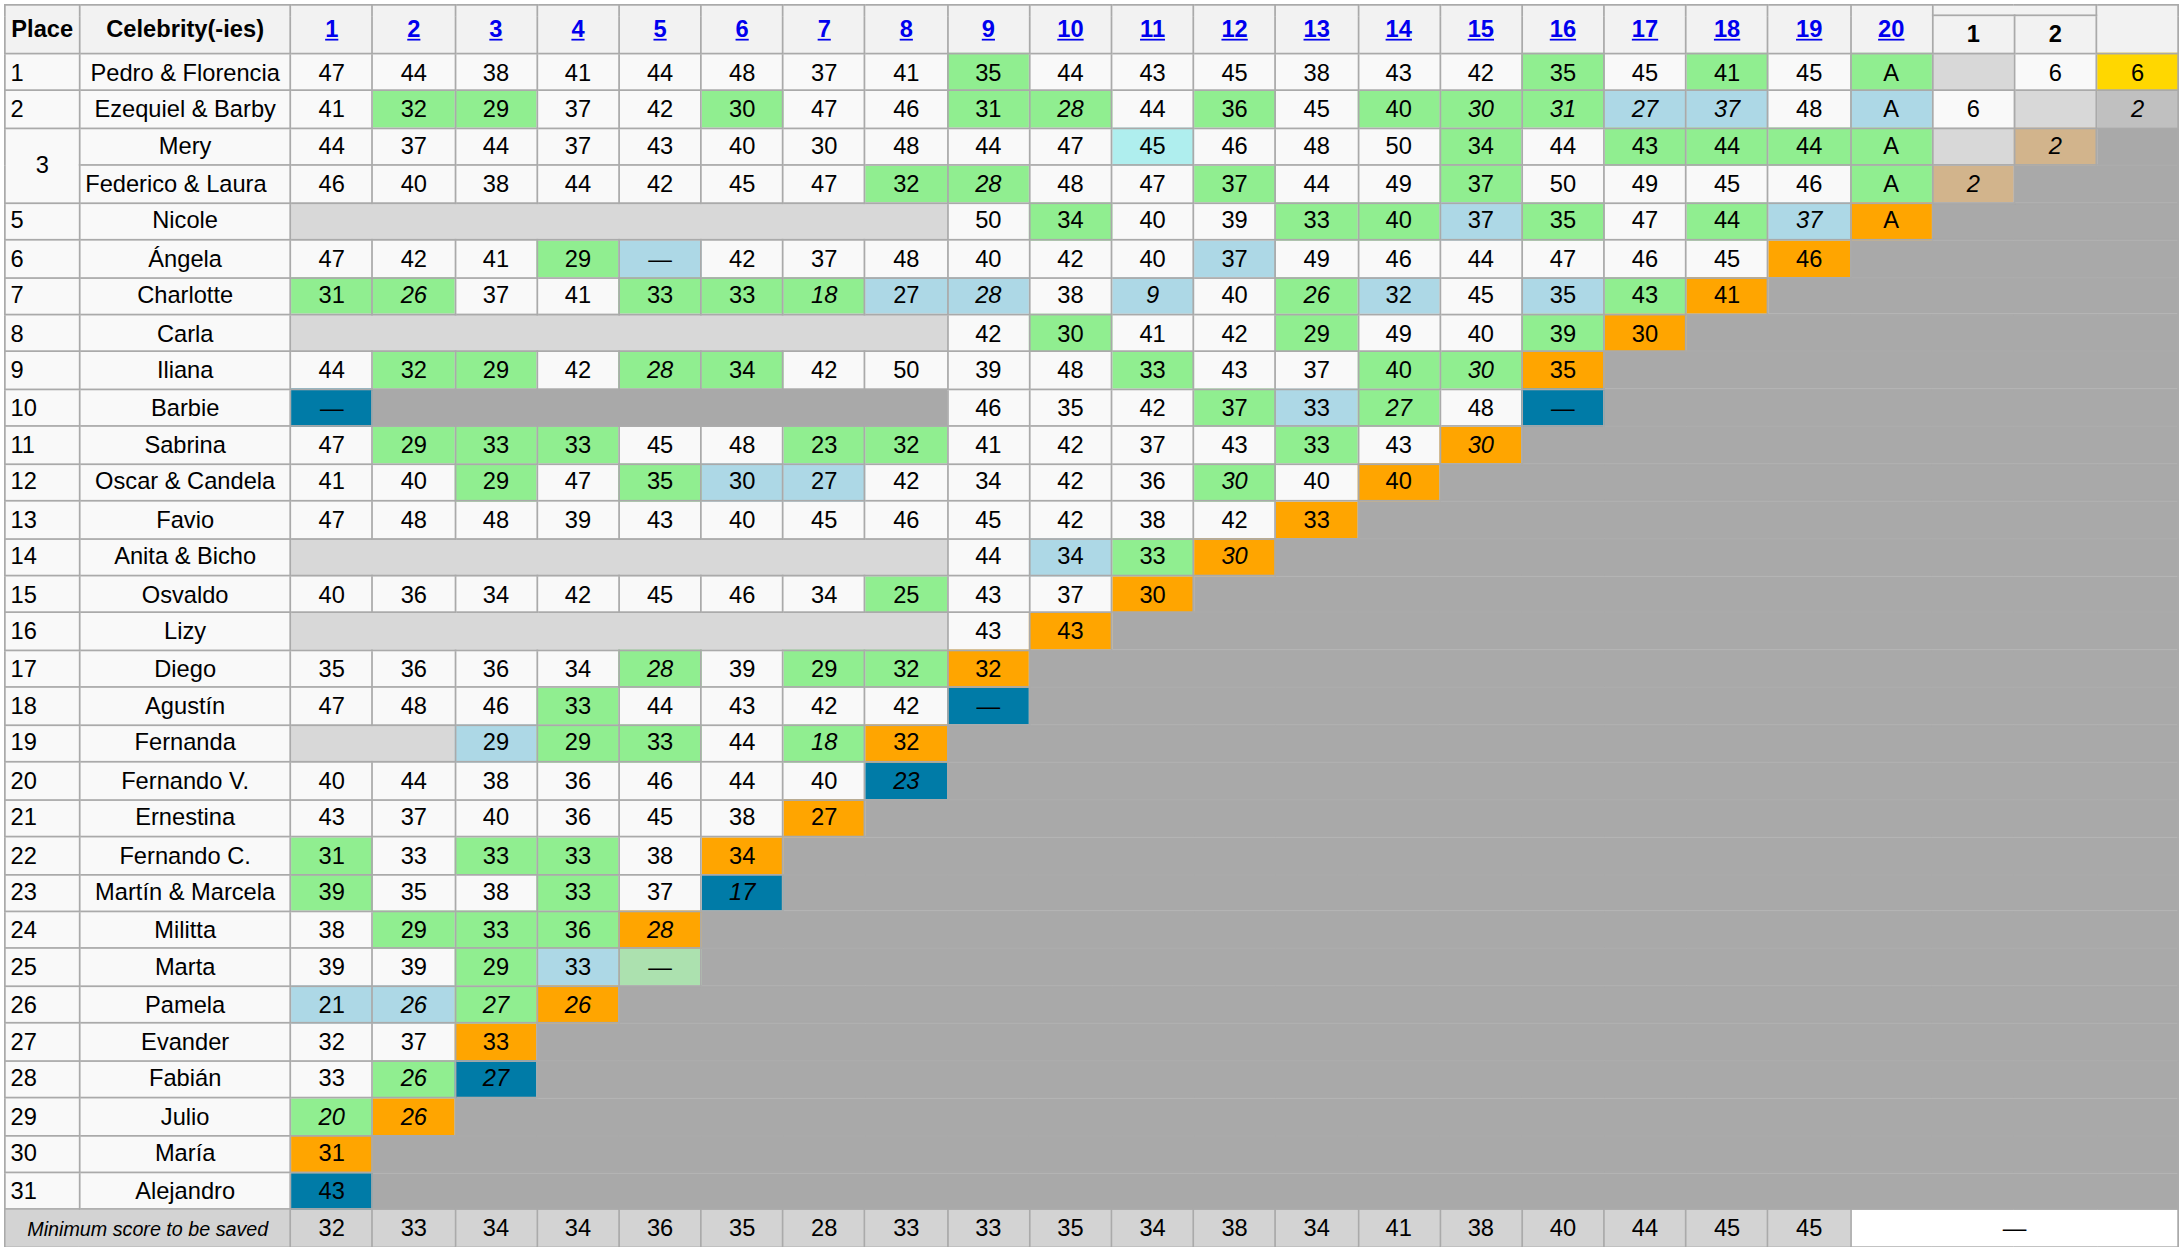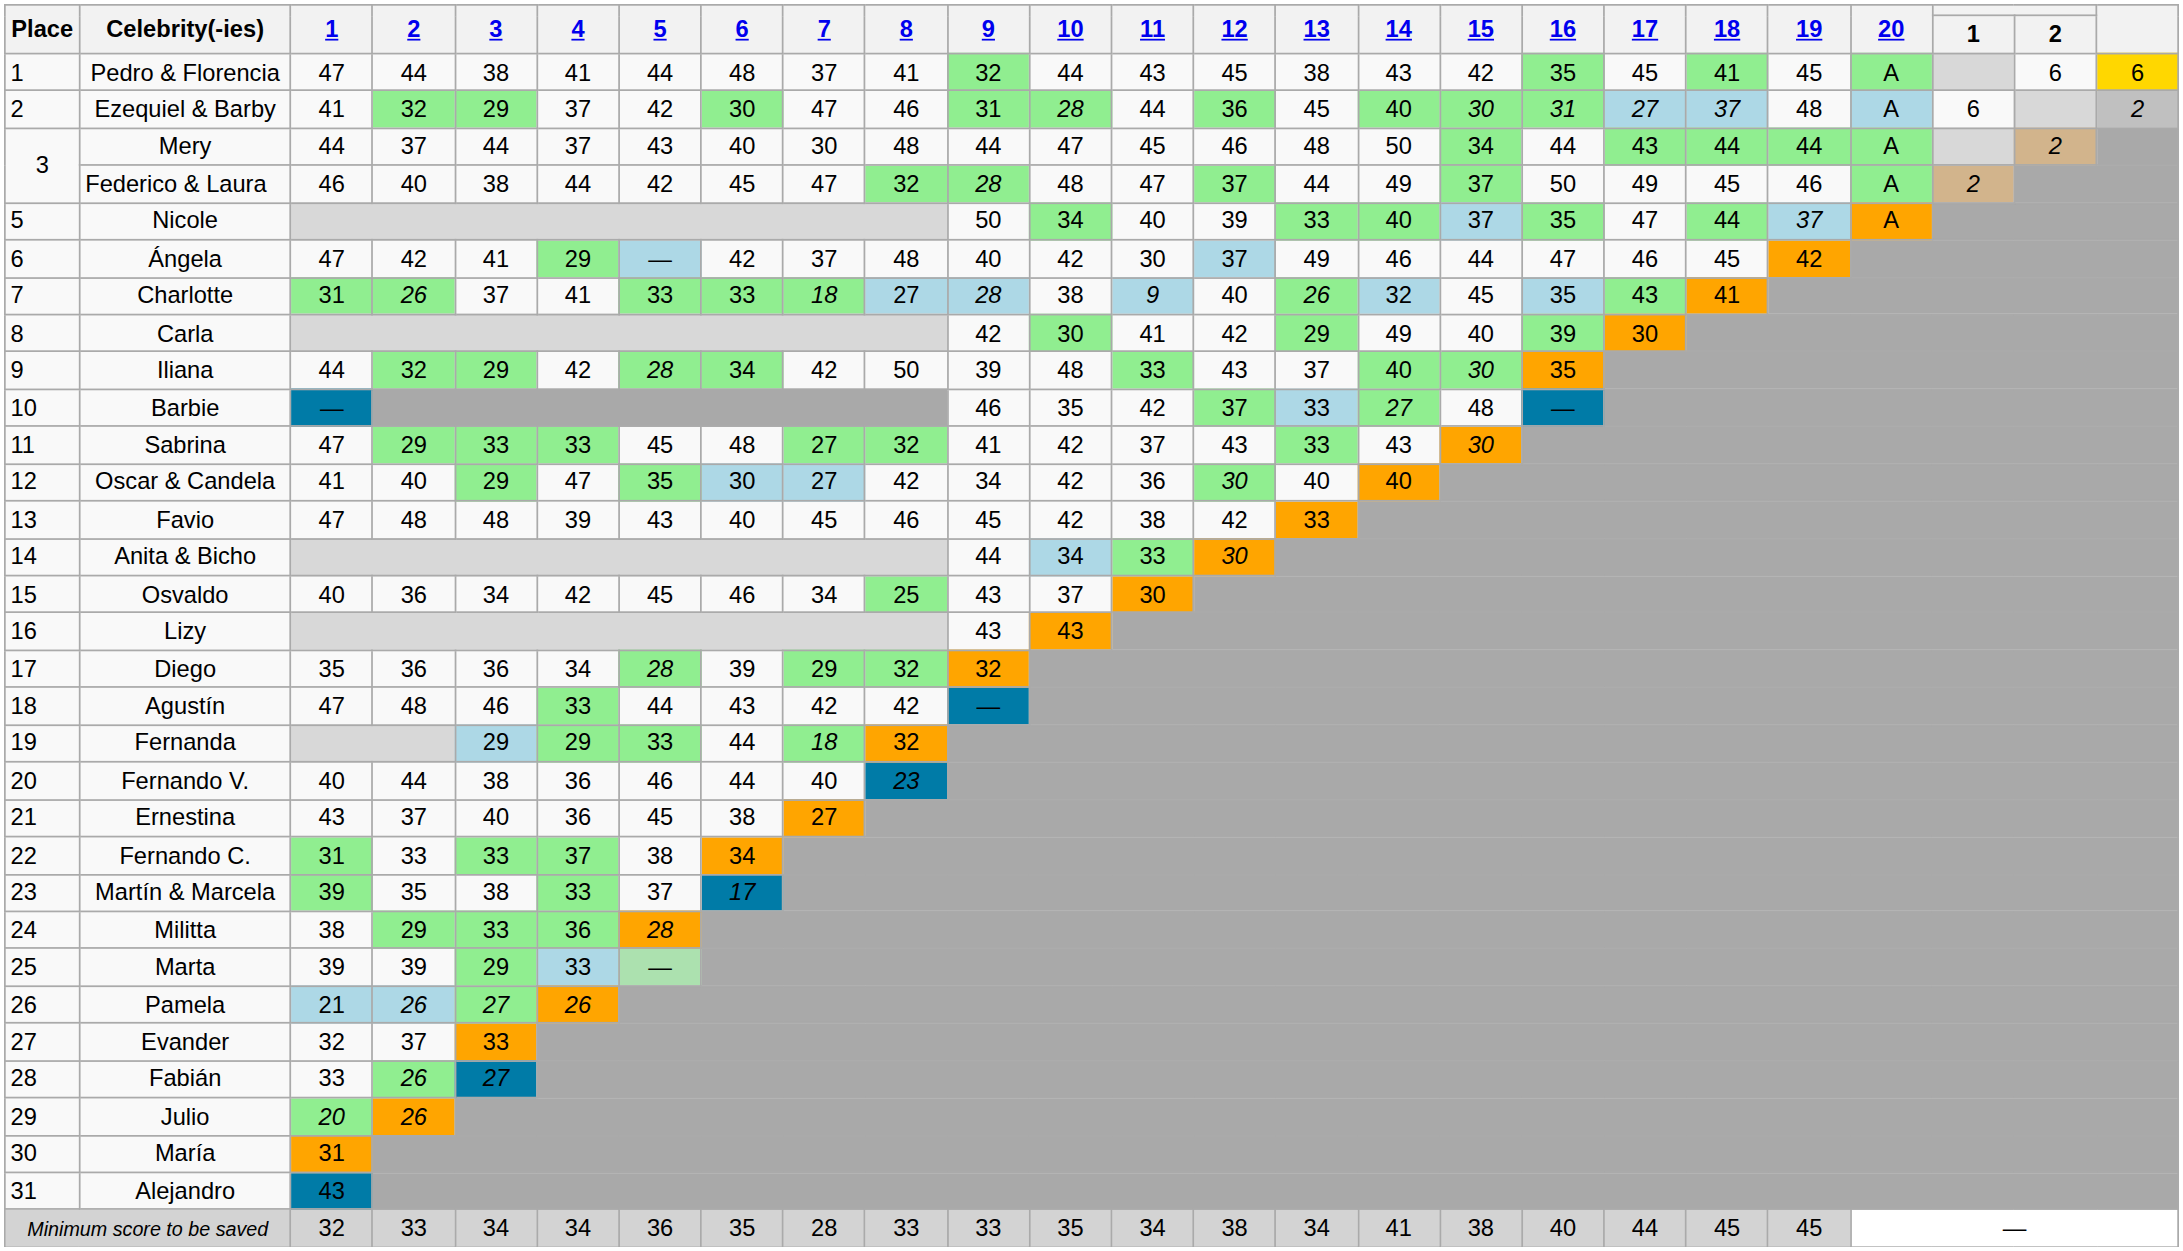 <table class="wikitable" style="font-size:85%; text-align:center">
 <tr>
 <th style="width: 1%;" rowspan="2">Place</th>
 <th style="width: 9%;" rowspan="2">Celebrity(-ies)</th>
 <th style="width: 3.5%;" rowspan="2"><a href='#'>1</a></th>
 <th style="width: 3.5%;" rowspan="2"><a href='#'>2</a></th>
 <th style="width: 3.5%;" rowspan="2"><a href='#'>3</a></th>
 <th style="width: 3.5%;" rowspan="2"><a href='#'>4</a></th>
 <th style="width: 3.5%;" rowspan="2"><a href='#'>5</a></th>
 <th style="width: 3.5%;" rowspan="2"><a href='#'>6</a></th>
 <th style="width: 3.5%;" rowspan="2"><a href='#'>7</a></th>
 <th style="width: 3.5%;" rowspan="2"><a href='#'>8</a></th>
 <th style="width: 3.5%;" rowspan="2"><a href='#'>9</a></th>
 <th style="width: 3.5%;" rowspan="2"><a href='#'>10</a></th>
 <th style="width: 3.5%;" rowspan="2"><a href='#'>11</a></th>
 <th style="width: 3.5%;" rowspan="2"><a href='#'>12</a></th>
 <th style="width: 3.5%;" rowspan="2"><a href='#'>13</a></th>
 <th style="width: 3.5%;" rowspan="2"><a href='#'>14</a></th>
 <th style="width: 3.5%;" rowspan="2"><a href='#'>15</a></th>
 <th style="width: 3.5%;" rowspan="2"><a href='#'>16</a></th>
 <th style="width: 3.5%;" rowspan="2"><a href='#'>17</a></th>
 <th style="width: 3.5%;" rowspan="2"><a href='#'>18</a></th>
 <th style="width: 3.5%;" rowspan="2"><a href='#'>19</a></th>
 <th style="width: 3.5%;" rowspan="2"><a href='#'>20</a></th>
 <th style="width: 3.5%;" colspan="2"></th>
 <th style="width: 3.5%;" rowspan="2"></th>
 </tr>
 <tr>
 <th style="width: 3.5%;">1</th>
 <th style="width: 3.5%;">2</th>
 </tr>
 <tr>
 <td style="text-align:left;">1</td>
 <td>Pedro & Florencia</td>
 <td><span>47</span></td>
 <td>44</td>
 <td>38</td>
 <td>41<small></small></td>
 <td>44<small></small></td>
 <td><span>48</span></td>
 <td>37</td>
 <td>41</td>
-<td style="background:lightgreen;">35</td>
+<td style="background:lightgreen;">32</td>
 <td>44</td>
 <td>43</td>
 <td>45</td>
 <td>38</td>
 <td>43</td>
 <td>42</td>
 <td bgcolor="lightgreen">35</td>
 <td>45</td>
 <td bgcolor="lightgreen">41</td>
 <td>45</td>
 <td bgcolor="lightgreen">A</td>
 <td bgcolor="#d8d8d8"></td>
 <td><span>6</span></td>
 <td bgcolor="gold"><span>6</span></td>
 </tr>
 <tr>
 <td style="text-align:left;">2</td>
 <td>Ezequiel & Barby</td>
 <td>41</td>
 <td bgcolor="lightgreen">32</td>
 <td bgcolor="lightgreen">29</td>
 <td>37</td>
 <td>42</td>
 <td bgcolor="lightgreen">30</td>
 <td><span>47</span></td>
 <td>46</td>
 <td style="background:lightgreen;">31</td>
 <td bgcolor="lightgreen"><span><em>28</em></span></td>
 <td>44</td>
 <td bgcolor="lightgreen">36</td>
 <td>45</td>
 <td bgcolor="lightgreen">40</td>
 <td bgcolor="lightgreen"><span><em>30</em></span></td>
 <td bgcolor="lightgreen"><span><em>31</em></span></td>
 <td bgcolor="lightblue"><span><em>27</em></span></td>
 <td bgcolor="lightblue"><span><em>37</em></span></td>
 <td><span>48</span></td>
 <td bgcolor="lightblue">A</td>
 <td><span>6</span></td>
 <td bgcolor="#d8d8d8"></td>
 <td bgcolor="silver"><span><em>2</em></span></td>
 </tr>
 <tr>
 <td rowspan="2">3</td>
 <td>Mery</td>
 <td>44</td>
 <td>37</td>
 <td>44</td>
 <td>37</td>
 <td>43</td>
 <td>40</td>
 <td>30</td>
 <td>48</td>
 <td>44</td>
 <td>47</td>
-<td style="background: paleturquoise;">45</td>
+<td>45</td>
 <td><span>46</span></td>
 <td>48</td>
 <td><span>50</span></td>
 <td bgcolor="lightgreen">34</td>
 <td>44</td>
 <td bgcolor="lightgreen">43</td>
 <td bgcolor="lightgreen">44</td>
 <td bgcolor="lightgreen">44</td>
 <td bgcolor="lightgreen">A</td>
 <td bgcolor="#d8d8d8"></td>
 <td style="background:tan;"><span><em>2</em></span></td>
 <td bgcolor="darkgray" colspan=3></td>
 </tr>
 <tr>
 <td style="text-align:left;">Federico & Laura</td>
 <td>46</td>
 <td>40</td>
 <td>38</td>
 <td>44</td>
 <td>42</td>
 <td>45</td>
 <td><span>47</span></td>
 <td bgcolor="lightgreen">32</td>
 <td style="background:lightgreen;"><span><em>28</em></span></td>
 <td><span>48</span></td>
 <td><span>47</span></td>
 <td bgcolor="lightgreen">37</td>
 <td>44</td>
 <td>49</td>
 <td bgcolor="lightgreen">37</td>
 <td><span>50</span></td>
 <td><span>49</span></td>
 <td><span>45</span></td>
 <td>46</td>
 <td bgcolor="lightgreen">A</td>
 <td style="background:tan;"><span><em>2</em></span></td>
 <td bgcolor="darkgray" colspan=3></td>
 </tr>
 <tr>
 <td style="text-align:left;">5</td>
 <td>Nicole</td>
 <td colspan="8" style="background:#d8d8d8"></td>
 <td><span>50</span></td>
 <td bgcolor="lightgreen">34</td>
 <td>40</td>
 <td>39</td>
 <td bgcolor="lightgreen">33</td>
 <td bgcolor="lightgreen">40</td>
 <td bgcolor="lightblue">37</td>
 <td bgcolor="lightgreen">35</td>
 <td>47</td>
 <td bgcolor="lightgreen">44</td>
 <td bgcolor="lightblue"><span><em>37</em></span></td>
 <td bgcolor="orange">A</td>
 <td bgcolor="darkgray" colspan=55></td>
 </tr>
 <tr>
 <td style="text-align:left;">6</td>
 <td>Ángela</td>
 <td><span>47</span></td>
 <td>42</td>
 <td>41</td>
 <td bgcolor="lightgreen">29</td>
 <td bgcolor="lightblue">—<small></small></td>
 <td>42</td>
 <td>37</td>
 <td>48</td>
 <td>40</td>
 <td>42</td>
-<td>40</td>
+<td>30</td>
 <td bgcolor="lightblue">37</td>
 <td><span>49</span></td>
 <td>46</td>
 <td>44</td>
 <td>47</td>
 <td>46</td>
 <td><span>45</span></td>
-<td bgcolor="orange">46</td>
+<td bgcolor="orange">42</td>
 <td bgcolor="darkgray" colspan=55></td>
 </tr>
 <tr>
 <td style="text-align:left;">7</td>
 <td>Charlotte</td>
 <td bgcolor="lightgreen">31</td>
 <td bgcolor="lightgreen"><span><em>26</em></span></td>
 <td>37</td>
 <td>41</td>
 <td bgcolor="lightgreen">33</td>
 <td bgcolor="lightgreen">33</td>
 <td bgcolor="lightgreen"><span><em>18</em></span></td>
 <td bgcolor="lightblue">27</td>
 <td bgcolor="lightblue"><span><em>28</em></span></td>
 <td>38</td>
 <td bgcolor="lightblue"><span><em>9</em></span></td>
 <td>40</td>
 <td bgcolor="lightgreen"><span><em>26</em></span></td>
 <td bgcolor="lightblue">32</td>
 <td>45</td>
 <td bgcolor="lightblue">35</td>
 <td bgcolor="lightgreen">43</td>
 <td bgcolor="orange">41</td>
 <td bgcolor="darkgray" colspan=55></td>
 </tr>
 <tr>
 <td style="text-align:left;">8</td>
 <td>Carla</td>
 <td colspan="8" style="background:#d8d8d8"></td>
 <td>42</td>
 <td bgcolor="lightgreen">30</td>
 <td>41</td>
 <td>42</td>
 <td bgcolor="lightgreen">29</td>
 <td>49</td>
 <td>40</td>
 <td bgcolor="lightgreen">39<small></small></td>
 <td bgcolor="orange">30</td>
 <td bgcolor="darkgray" colspan=55></td>
 </tr>
 <tr>
 <td style="text-align:left;">9</td>
 <td>Iliana</td>
 <td>44</td>
 <td bgcolor="lightgreen">32</td>
 <td bgcolor="lightgreen">29</td>
 <td>42</td>
 <td bgcolor="lightgreen"><span><em>28</em></span></td>
 <td bgcolor="lightgreen">34</td>
 <td>42</td>
 <td><span>50</span></td>
 <td>39</td>
 <td><span>48</span></td>
 <td bgcolor="lightgreen">33</td>
 <td>43</td>
 <td>37</td>
 <td bgcolor="lightgreen">40</td>
 <td bgcolor="lightgreen"><span><em>30</em></span></td>
 <td bgcolor="orange">35</td>
 <td bgcolor="darkgray" colspan=55></td>
 </tr>
 <tr>
 <td style="text-align:left;">10</td>
 <td>Barbie</td>
 <td style="background:#007BA7;">—</td>
 <td bgcolor="darkgray" colspan=7></td>
 <td>46</td>
 <td>35</td>
 <td>42</td>
 <td bgcolor="lightgreen">37</td>
 <td bgcolor="lightblue">33</td>
 <td bgcolor="lightgreen"><span><em>27</em></span></td>
 <td><span>48</span></td>
 <td style="background:#007BA7;">—</td>
 <td bgcolor="darkgray" colspan=55></td>
 </tr>
 <tr>
 <td style="text-align:left;">11</td>
 <td>Sabrina</td>
 <td><span>47</span></td>
 <td bgcolor="lightgreen">29</td>
 <td bgcolor="lightgreen">33</td>
 <td bgcolor="lightgreen">33</td>
 <td>45</td>
 <td><span>48</span></td>
-<td bgcolor="lightgreen">23</td>
+<td bgcolor="lightgreen">27</td>
 <td bgcolor="lightgreen">32</td>
 <td>41</td>
 <td>42</td>
 <td>37</td>
 <td>43</td>
 <td bgcolor="lightgreen">33</td>
 <td>43</td>
 <td bgcolor="orange"><span><em>30</em></span></td>
 <td bgcolor="darkgray" colspan=55></td>
 </tr>
 <tr>
 <td style="text-align:left;">12</td>
 <td>Oscar & Candela</td>
 <td>41</td>
 <td>40</td>
 <td bgcolor="lightgreen">29</td>
 <td><span>47</span></td>
 <td bgcolor="lightgreen">35</td>
 <td bgcolor="lightblue">30</td>
 <td bgcolor="lightblue">27</td>
 <td>42</td>
 <td>34</td>
 <td>42</td>
 <td>36</td>
 <td bgcolor="lightgreen"><span><em>30</em></span></td>
 <td>40</td>
 <td bgcolor="orange">40</td>
 <td bgcolor="darkgray" colspan=55></td>
 </tr>
 <tr>
 <td style="text-align:left;">13</td>
 <td>Favio</td>
 <td><span>47</span></td>
 <td><span>48</span></td>
 <td><span>48</span></td>
 <td>39</td>
 <td>43</td>
 <td>40</td>
 <td>45</td>
 <td>46</td>
 <td>45</td>
 <td>42</td>
 <td>38</td>
 <td>42</td>
 <td bgcolor="orange">33</td>
 <td bgcolor="darkgray" colspan=55></td>
 </tr>
 <tr>
 <td style="text-align:left;">14</td>
 <td>Anita & Bicho</td>
 <td colspan="8" style="background:#d8d8d8"></td>
 <td>44</td>
 <td bgcolor="lightblue">34</td>
 <td bgcolor="lightgreen">33</td>
 <td bgcolor="orange"><span><em>30</em></span></td>
 <td bgcolor="darkgray" colspan=55></td>
 </tr>
 <tr>
 <td style="text-align:left;">15</td>
 <td>Osvaldo</td>
 <td>40</td>
 <td>36</td>
 <td>34</td>
 <td>42</td>
 <td>45</td>
 <td>46</td>
 <td>34</td>
 <td bgcolor="lightgreen">25</td>
 <td>43</td>
 <td>37</td>
 <td bgcolor="Orange">30</td>
 <td bgcolor="darkgray" colspan=55></td>
 </tr>
 <tr>
 <td style="text-align:left;">16</td>
 <td>Lizy</td>
 <td colspan="8" style="background:#d8d8d8"></td>
 <td>43</td>
 <td bgcolor="orange">43</td>
 <td bgcolor="darkgray" colspan=55></td>
 </tr>
 <tr>
 <td style="text-align:left;">17</td>
 <td>Diego</td>
 <td>35</td>
 <td>36</td>
 <td>36</td>
 <td>34</td>
 <td bgcolor="lightgreen"><span><em>28</em></span></td>
 <td>39</td>
 <td bgcolor="lightgreen">29</td>
 <td bgcolor="lightgreen">32</td>
 <td bgcolor="orange">32</td>
 <td bgcolor="darkgray" colspan=55></td>
 </tr>
 <tr>
 <td style="text-align:left;">18</td>
 <td>Agustín</td>
 <td><span>47</span></td>
 <td><span>48</span></td>
 <td>46</td>
 <td bgcolor="lightgreen">33</td>
 <td>44</td>
 <td>43</td>
 <td>42</td>
 <td>42</td>
 <td style="background:#007BA7;">—</td>
 <td bgcolor="darkgray" colspan=55></td>
 </tr>
 <tr>
 <td style="text-align:left;">19</td>
 <td>Fernanda</td>
 <td colspan="2" style="background:#d8d8d8"></td>
 <td bgcolor="lightblue">29</td>
 <td bgcolor="lightgreen">29</td>
 <td bgcolor="lightgreen">33</td>
 <td>44</td>
 <td bgcolor="lightgreen"><span><em>18</em></span></td>
 <td bgcolor="orange">32</td>
 <td bgcolor="darkgray" colspan=55></td>
 </tr>
 <tr>
 <td style="text-align:left;">20</td>
 <td>Fernando V.</td>
 <td>40</td>
 <td>44</td>
 <td>38</td>
 <td>36</td>
 <td><span>46</span></td>
 <td>44</td>
 <td>40</td>
 <td bgcolor="#007BA7"><span><em>23</em></span></td>
 <td bgcolor="darkgray" colspan=55></td>
 </tr>
 <tr>
 <td style="text-align:left;">21</td>
 <td>Ernestina</td>
 <td>43</td>
 <td>37</td>
 <td>40</td>
 <td>36</td>
 <td>45</td>
 <td>38</td>
 <td bgcolor="orange">27</td>
 <td bgcolor="darkgray" colspan=55></td>
 </tr>
 <tr>
 <td style="text-align:left;">22</td>
 <td>Fernando C.</td>
 <td bgcolor="lightgreen">31</td>
 <td>33</td>
 <td bgcolor="lightgreen">33</td>
-<td bgcolor="lightgreen">33</td>
+<td bgcolor="lightgreen">37</td>
 <td>38</td>
 <td bgcolor="orange">34</td>
 <td bgcolor="darkgray" colspan=55></td>
 </tr>
 <tr>
 <td style="text-align:left;">23</td>
 <td>Martín & Marcela</td>
 <td bgcolor="lightgreen">39</td>
 <td>35</td>
 <td>38<small></small></td>
 <td bgcolor="lightgreen">33<small></small></td>
 <td>37<small></small></td>
 <td bgcolor="#007BA7"><span><em>17</em></span><small></small></td>
 <td bgcolor="darkgray" colspan=55></td>
 </tr>
 <tr>
 <td style="text-align:left;">24</td>
 <td>Militta</td>
 <td>38</td>
 <td bgcolor="lightgreen">29</td>
 <td bgcolor="lightgreen">33</td>
 <td bgcolor="lightgreen">36</td>
 <td bgcolor="orange"><span><em>28</em></span></td>
 <td bgcolor="darkgray" colspan=55></td>
 </tr>
 <tr>
 <td style="text-align:left;">25</td>
 <td>Marta</td>
 <td>39</td>
 <td>39</td>
 <td bgcolor="lightgreen">29</td>
 <td bgcolor="lightblue">33</td>
 <td bgcolor="#ACE1AF">—<small></small></td>
 <td bgcolor="darkgray" colspan=55></td>
 </tr>
 <tr>
 <td style="text-align:left;">26</td>
 <td>Pamela</td>
 <td bgcolor="lightblue">21</td>
 <td bgcolor="lightblue"><span><em>26</em></span></td>
 <td bgcolor="lightgreen"><span><em>27</em></span></td>
 <td bgcolor="orange"><span><em>26</em></span></td>
 <td bgcolor="darkgray" colspan=55></td>
 </tr>
 <tr>
 <td style="text-align:left;">27</td>
 <td>Evander</td>
 <td>32</td>
 <td>37</td>
 <td bgcolor="orange">33</td>
 <td bgcolor="darkgray" colspan=55></td>
 </tr>
 <tr>
 <td style="text-align:left;">28</td>
 <td>Fabián</td>
 <td>33</td>
 <td bgcolor="lightgreen"><span><em>26</em></span></td>
 <td bgcolor="#007BA7"><span><em>27</em></span></td>
 <td bgcolor="darkgray" colspan=55></td>
 </tr>
 <tr>
 <td style="text-align:left;">29</td>
 <td>Julio</td>
 <td bgcolor="lightgreen"><span><em>20</em></span></td>
 <td bgcolor="orange"><span><em>26</em></span></td>
 <td bgcolor="darkgray" colspan=55></td>
 </tr>
 <tr>
 <td style="text-align:left;">30</td>
 <td>María</td>
 <td bgcolor="orange">31</td>
 <td bgcolor="darkgray" colspan=55></td>
 </tr>
 <tr>
 <td style="text-align:left;">31</td>
 <td>Alejandro</td>
 <td style="background:#007BA7;">43</td>
 <td bgcolor="darkgray" colspan=55></td>
 </tr>
 <tr bgcolor="lightgrey">
 <td colspan="2"><small><em>Minimum score to be saved</em></small></td>
 <td>32</td>
 <td>33</td>
 <td>34</td>
 <td>34</td>
 <td>36</td>
 <td>35</td>
 <td>28</td>
 <td>33</td>
 <td>33</td>
 <td>35</td>
 <td>34</td>
 <td>38</td>
 <td>34</td>
 <td>41</td>
 <td>38</td>
 <td>40</td>
 <td>44</td>
 <td>45</td>
 <td>45</td>
 <td colspan="4" bgcolor="white">—</td>
 </tr>
 </table>
